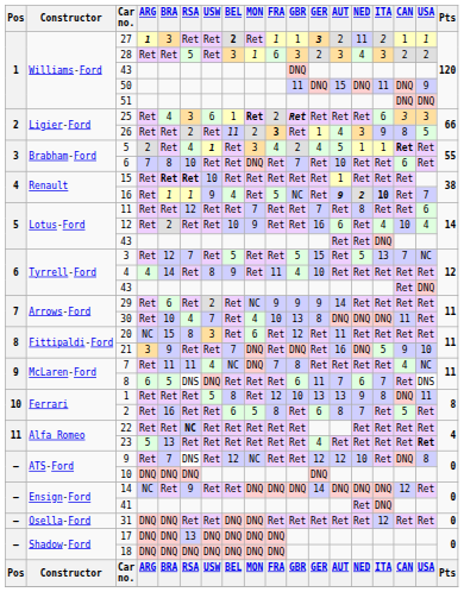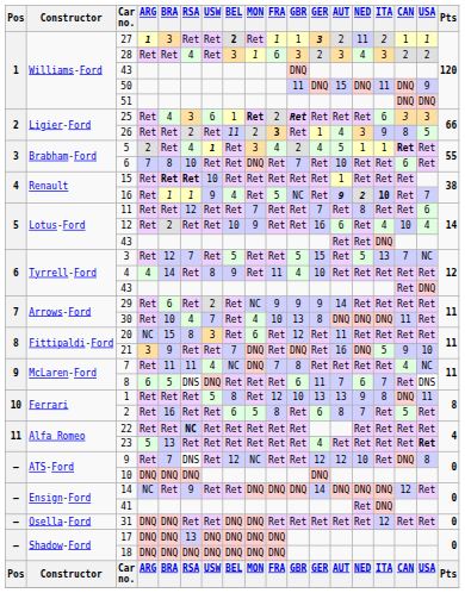 <table class="wikitable" style="font-size: 85%; text-align:center;">
 <tr valign="top">
 <th valign="middle">Pos</th>
 <th valign="middle">Constructor</th>
 <th valign="middle">Car<br>no.</th>
 <th><a href='#'>ARG</a><br> </th>
 <th><a href='#'>BRA</a><br> </th>
 <th><a href='#'>RSA</a><br> </th>
 <th><a href='#'>USW</a><br> </th>
 <th><a href='#'>BEL</a><br> </th>
 <th><a href='#'>MON</a><br> </th>
 <th><a href='#'>FRA</a><br> </th>
 <th><a href='#'>GBR</a><br> </th>
 <th><a href='#'>GER</a><br> </th>
 <th><a href='#'>AUT</a><br> </th>
 <th><a href='#'>NED</a><br> </th>
 <th><a href='#'>ITA</a><br> </th>
 <th><a href='#'>CAN</a><br> </th>
 <th><a href='#'>USA</a><br> </th>
 <th valign="middle">Pts</th>
 </tr>
 <tr>
 <th rowspan=5>1</th>
 <td rowspan=5 align="left"> <a href='#'>Williams</a>-<a href='#'>Ford</a></td>
 <td align="center">27</td>
 <td style="background:#ffffbf;"><strong><em>1</em></strong></td>
 <td style="background:#ffdf9f;">3</td>
 <td style="background:#efcfff;">Ret</td>
 <td style="background:#efcfff;">Ret</td>
 <td style="background:#dfdfdf;"><strong>2</strong></td>
 <td style="background:#efcfff;">Ret</td>
 <td style="background:#ffffbf;"><em>1</em></td>
 <td style="background:#ffffbf;">1</td>
 <td style="background:#ffdf9f;"><strong><em>3</em></strong></td>
 <td style="background:#dfdfdf;">2</td>
 <td style="background:#cfcfff;">11</td>
 <td style="background:#dfdfdf;"><em>2</em></td>
 <td style="background:#ffffbf;">1</td>
 <td style="background:#ffffbf;"><em>1</em></td>
 <td rowspan=5 align="right"><strong>120</strong></td>
 </tr>
 <tr>
 <td align="center">28</td>
 <td style="background:#efcfff;">Ret</td>
 <td style="background:#efcfff;">Ret</td>
-<td style="background:#dfffdf;">5</td>
+<td style="background:#dfffdf;">4</td>
 <td style="background:#efcfff;">Ret</td>
 <td style="background:#ffdf9f;">3</td>
 <td style="background:#ffffbf;"><em>1</em></td>
 <td style="background:#dfffdf;">6</td>
 <td style="background:#ffdf9f;">3</td>
 <td style="background:#dfdfdf;">2</td>
 <td style="background:#ffdf9f;">3</td>
 <td style="background:#dfffdf;">4</td>
 <td style="background:#ffdf9f;">3</td>
 <td style="background:#dfdfdf;">2</td>
 <td style="background:#dfdfdf;">2</td>
 </tr>
 <tr>
 <td align="center">43</td>
 <td></td>
 <td></td>
 <td></td>
 <td></td>
 <td></td>
 <td></td>
 <td></td>
 <td style="background:#ffcfcf;">DNQ</td>
 <td></td>
 <td></td>
 <td></td>
 <td></td>
 <td></td>
 <td></td>
 </tr>
 <tr>
 <td align="center">50</td>
 <td></td>
 <td></td>
 <td></td>
 <td></td>
 <td></td>
 <td></td>
 <td></td>
 <td style="background:#cfcfff;">11</td>
 <td style="background:#ffcfcf;">DNQ</td>
 <td style="background:#cfcfff;">15</td>
 <td style="background:#ffcfcf;">DNQ</td>
 <td style="background:#cfcfff;">11</td>
 <td style="background:#ffcfcf;">DNQ</td>
 <td style="background:#cfcfff;">9</td>
 </tr>
 <tr>
 <td align="center">51</td>
 <td></td>
 <td></td>
 <td></td>
 <td></td>
 <td></td>
 <td></td>
 <td></td>
 <td></td>
 <td></td>
 <td></td>
 <td></td>
 <td></td>
 <td style="background:#ffcfcf;">DNQ</td>
 <td style="background:#ffcfcf;">DNQ</td>
 </tr>
 <tr>
 <th rowspan=2>2</th>
 <td rowspan=2 align="left"> <a href='#'>Ligier</a>-<a href='#'>Ford</a></td>
 <td align="center">25</td>
 <td style="background:#efcfff;">Ret</td>
 <td style="background:#dfffdf;">4</td>
 <td style="background:#ffdf9f;">3</td>
 <td style="background:#dfffdf;">6</td>
 <td style="background:#ffffbf;">1</td>
 <td style="background:#efcfff;"><strong>Ret</strong></td>
 <td style="background:#dfdfdf;">2</td>
 <td style="background:#efcfff;"><strong><em>Ret</em></strong></td>
 <td style="background:#efcfff;">Ret</td>
 <td style="background:#efcfff;">Ret</td>
 <td style="background:#efcfff;">Ret</td>
 <td style="background:#dfffdf;">6</td>
 <td style="background:#ffdf9f;"><em>3</em></td>
 <td style="background:#ffdf9f;">3</td>
 <td rowspan=2 align="right"><strong>66</strong></td>
 </tr>
 <tr>
 <td align="center">26</td>
 <td style="background:#efcfff;">Ret</td>
 <td style="background:#efcfff;">Ret</td>
 <td style="background:#dfdfdf;">2</td>
 <td style="background:#efcfff;">Ret</td>
 <td style="background:#cfcfff;"><em>11</em></td>
 <td style="background:#dfdfdf;">2</td>
 <td style="background:#ffdf9f;"><strong>3</strong></td>
 <td style="background:#efcfff;">Ret</td>
 <td style="background:#ffffbf;">1</td>
 <td style="background:#dfffdf;">4</td>
 <td style="background:#ffdf9f;">3</td>
 <td style="background:#cfcfff;">9</td>
 <td style="background:#cfcfff;">8</td>
 <td style="background:#dfffdf;">5</td>
 </tr>
 <tr>
 <th rowspan=2>3</th>
 <td rowspan=2 align="left"> <a href='#'>Brabham</a>-<a href='#'>Ford</a></td>
 <td align="center">5</td>
 <td style="background:#dfdfdf;">2</td>
 <td style="background:#efcfff;">Ret</td>
 <td style="background:#dfffdf;">4</td>
 <td style="background:#ffffbf;"><strong><em>1</em></strong></td>
 <td style="background:#efcfff;">Ret</td>
 <td style="background:#ffdf9f;">3</td>
 <td style="background:#dfffdf;">4</td>
 <td style="background:#dfdfdf;">2</td>
 <td style="background:#dfffdf;">4</td>
 <td style="background:#dfffdf;">5</td>
 <td style="background:#ffffbf;">1</td>
 <td style="background:#ffffbf;">1</td>
 <td style="background:#efcfff;"><strong>Ret</strong></td>
 <td style="background:#efcfff;">Ret</td>
 <td rowspan=2 align="right"><strong>55</strong></td>
 </tr>
 <tr>
 <td align="center">6</td>
 <td style="background:#cfcfff;">7</td>
 <td style="background:#cfcfff;">8</td>
 <td style="background:#cfcfff;">10</td>
 <td style="background:#efcfff;">Ret</td>
 <td style="background:#efcfff;">Ret</td>
 <td style="background:#ffcfcf;">DNQ</td>
 <td style="background:#efcfff;">Ret</td>
 <td style="background:#cfcfff;">7</td>
 <td style="background:#efcfff;">Ret</td>
 <td style="background:#cfcfff;">10</td>
 <td style="background:#efcfff;">Ret</td>
 <td style="background:#efcfff;">Ret</td>
 <td style="background:#dfffdf;">6</td>
 <td style="background:#efcfff;">Ret</td>
 </tr>
 <tr>
 <th rowspan=2>4</th>
 <td rowspan=2 align="left"> <a href='#'>Renault</a></td>
 <td align="center">15</td>
 <td style="background:#efcfff;">Ret</td>
 <td style="background:#efcfff;"><strong>Ret</strong></td>
 <td style="background:#efcfff;"><strong>Ret</strong></td>
 <td style="background:#cfcfff;">10</td>
 <td style="background:#efcfff;">Ret</td>
 <td style="background:#efcfff;">Ret</td>
 <td style="background:#efcfff;">Ret</td>
 <td style="background:#efcfff;">Ret</td>
 <td style="background:#efcfff;">Ret</td>
 <td style="background:#ffffbf;">1</td>
 <td style="background:#efcfff;">Ret</td>
 <td style="background:#efcfff;">Ret</td>
 <td style="background:#efcfff;">Ret</td>
 <td></td>
 <td rowspan=2 align="right"><strong>38</strong></td>
 </tr>
 <tr>
 <td align="center">16</td>
 <td style="background:#efcfff;">Ret</td>
 <td style="background:#ffffbf;"><em>1</em></td>
 <td style="background:#ffffbf;"><em>1</em></td>
 <td style="background:#cfcfff;">9</td>
 <td style="background:#dfffdf;">4</td>
 <td style="background:#efcfff;">Ret</td>
 <td style="background:#dfffdf;">5</td>
 <td style="background:#cfcfff;">NC</td>
 <td style="background:#efcfff;">Ret</td>
 <td style="background:#cfcfff;"><strong><em>9</em></strong></td>
 <td style="background:#dfdfdf;"><strong><em>2</em></strong></td>
 <td style="background:#cfcfff;"><strong>10</strong></td>
 <td style="background:#efcfff;">Ret</td>
 <td style="background:#cfcfff;">7</td>
 </tr>
 <tr>
 <th rowspan=3>5</th>
 <td rowspan=3 align="left"> <a href='#'>Lotus</a>-<a href='#'>Ford</a></td>
 <td align="center">11</td>
 <td style="background:#efcfff;">Ret</td>
 <td style="background:#efcfff;">Ret</td>
 <td style="background:#cfcfff;">12</td>
 <td style="background:#efcfff;">Ret</td>
 <td style="background:#efcfff;">Ret</td>
 <td style="background:#cfcfff;">7</td>
 <td style="background:#efcfff;">Ret</td>
 <td style="background:#efcfff;">Ret</td>
 <td style="background:#cfcfff;">7</td>
 <td style="background:#efcfff;">Ret</td>
 <td style="background:#cfcfff;">8</td>
 <td style="background:#efcfff;">Ret</td>
 <td style="background:#efcfff;">Ret</td>
 <td style="background:#dfffdf;">6</td>
 <td rowspan=3 align="right"><strong>14</strong></td>
 </tr>
 <tr>
 <td align="center">12</td>
 <td style="background:#efcfff;">Ret</td>
 <td style="background:#dfdfdf;">2</td>
 <td style="background:#efcfff;">Ret</td>
 <td style="background:#efcfff;">Ret</td>
 <td style="background:#cfcfff;">10</td>
 <td style="background:#cfcfff;">9</td>
 <td style="background:#efcfff;">Ret</td>
 <td style="background:#efcfff;">Ret</td>
 <td style="background:#cfcfff;">16</td>
 <td style="background:#dfffdf;">6</td>
 <td style="background:#efcfff;">Ret</td>
 <td style="background:#dfffdf;">4</td>
 <td style="background:#cfcfff;">10</td>
 <td style="background:#dfffdf;">4</td>
 </tr>
 <tr>
 <td align="center">43</td>
 <td></td>
 <td></td>
 <td></td>
 <td></td>
 <td></td>
 <td></td>
 <td></td>
 <td></td>
 <td></td>
 <td style="background:#efcfff;">Ret</td>
 <td style="background:#efcfff;">Ret</td>
 <td style="background:#ffcfcf;">DNQ</td>
 <td></td>
 <td></td>
 </tr>
 <tr>
 <th rowspan=3>6</th>
 <td rowspan=3 align="left"> <a href='#'>Tyrrell</a>-<a href='#'>Ford</a></td>
 <td align="center">3</td>
 <td style="background:#efcfff;">Ret</td>
 <td style="background:#cfcfff;">12</td>
 <td style="background:#cfcfff;">7</td>
 <td style="background:#efcfff;">Ret</td>
 <td style="background:#dfffdf;">5</td>
 <td style="background:#efcfff;">Ret</td>
 <td style="background:#efcfff;">Ret</td>
 <td style="background:#dfffdf;">5</td>
 <td style="background:#cfcfff;">15</td>
 <td style="background:#efcfff;">Ret</td>
 <td style="background:#dfffdf;">5</td>
 <td style="background:#cfcfff;">13</td>
 <td style="background:#cfcfff;">7</td>
 <td style="background:#cfcfff;">NC</td>
 <td rowspan=3 align="right"><strong>12</strong></td>
 </tr>
 <tr>
 <td align="center">4</td>
 <td style="background:#dfffdf;">4</td>
 <td style="background:#cfcfff;">14</td>
 <td style="background:#efcfff;">Ret</td>
 <td style="background:#cfcfff;">8</td>
 <td style="background:#cfcfff;">9</td>
 <td style="background:#efcfff;">Ret</td>
 <td style="background:#cfcfff;">11</td>
 <td style="background:#dfffdf;">4</td>
 <td style="background:#cfcfff;">10</td>
 <td style="background:#efcfff;">Ret</td>
 <td style="background:#efcfff;">Ret</td>
 <td style="background:#efcfff;">Ret</td>
 <td style="background:#efcfff;">Ret</td>
 <td style="background:#efcfff;">Ret</td>
 </tr>
 <tr>
 <td align="center">43</td>
 <td></td>
 <td></td>
 <td></td>
 <td></td>
 <td></td>
 <td></td>
 <td></td>
 <td></td>
 <td></td>
 <td></td>
 <td></td>
 <td></td>
 <td style="background:#efcfff;">Ret</td>
 <td style="background:#ffcfcf;">DNQ</td>
 </tr>
 <tr>
 <th rowspan=2>7</th>
 <td rowspan=2 align="left"> <a href='#'>Arrows</a>-<a href='#'>Ford</a></td>
 <td align="center">29</td>
 <td style="background:#efcfff;">Ret</td>
 <td style="background:#dfffdf;">6</td>
 <td style="background:#efcfff;">Ret</td>
 <td style="background:#dfdfdf;">2</td>
 <td style="background:#efcfff;">Ret</td>
 <td style="background:#cfcfff;">NC</td>
 <td style="background:#cfcfff;">9</td>
 <td style="background:#cfcfff;">9</td>
 <td style="background:#cfcfff;">9</td>
 <td style="background:#cfcfff;">14</td>
 <td style="background:#efcfff;">Ret</td>
 <td style="background:#efcfff;">Ret</td>
 <td style="background:#efcfff;">Ret</td>
 <td style="background:#efcfff;">Ret</td>
 <td rowspan=2 align="right"><strong>11</strong></td>
 </tr>
 <tr>
 <td align="center">30</td>
 <td style="background:#efcfff;">Ret</td>
 <td style="background:#cfcfff;">10</td>
 <td style="background:#dfffdf;">4</td>
 <td style="background:#cfcfff;">7</td>
 <td style="background:#efcfff;">Ret</td>
 <td style="background:#dfffdf;">4</td>
 <td style="background:#cfcfff;">10</td>
 <td style="background:#cfcfff;">13</td>
 <td style="background:#cfcfff;">8</td>
 <td style="background:#ffcfcf;">DNQ</td>
 <td style="background:#ffcfcf;">DNQ</td>
 <td style="background:#ffcfcf;">DNQ</td>
 <td style="background:#cfcfff;">11</td>
 <td style="background:#efcfff;">Ret</td>
 </tr>
 <tr>
 <th rowspan=2>8</th>
 <td rowspan=2 align="left"> <a href='#'>Fittipaldi</a>-<a href='#'>Ford</a></td>
 <td align="center">20</td>
 <td style="background:#cfcfff;">NC</td>
 <td style="background:#cfcfff;">15</td>
 <td style="background:#cfcfff;">8</td>
 <td style="background:#ffdf9f;">3</td>
 <td style="background:#efcfff;">Ret</td>
 <td style="background:#dfffdf;">6</td>
 <td style="background:#efcfff;">Ret</td>
 <td style="background:#cfcfff;">12</td>
 <td style="background:#efcfff;">Ret</td>
 <td style="background:#cfcfff;">11</td>
 <td style="background:#efcfff;">Ret</td>
 <td style="background:#efcfff;">Ret</td>
 <td style="background:#efcfff;">Ret</td>
 <td style="background:#efcfff;">Ret</td>
 <td rowspan=2 align="right"><strong>11</strong></td>
 </tr>
 <tr>
 <td align="center">21</td>
 <td style="background:#ffdf9f;">3</td>
 <td style="background:#cfcfff;">9</td>
 <td style="background:#efcfff;">Ret</td>
 <td style="background:#efcfff;">Ret</td>
 <td style="background:#cfcfff;">7</td>
 <td style="background:#ffcfcf;">DNQ</td>
 <td style="background:#efcfff;">Ret</td>
 <td style="background:#ffcfcf;">DNQ</td>
 <td style="background:#efcfff;">Ret</td>
 <td style="background:#cfcfff;">16</td>
 <td style="background:#ffcfcf;">DNQ</td>
 <td style="background:#dfffdf;">5</td>
 <td style="background:#cfcfff;">9</td>
 <td style="background:#cfcfff;">10</td>
 </tr>
 <tr>
 <th rowspan=2>9</th>
 <td rowspan=2 align="left"> <a href='#'>McLaren</a>-<a href='#'>Ford</a></td>
 <td align="center">7</td>
 <td style="background:#efcfff;">Ret</td>
 <td style="background:#cfcfff;">11</td>
 <td style="background:#cfcfff;">11</td>
 <td style="background:#dfffdf;">4</td>
 <td style="background:#cfcfff;">NC</td>
 <td style="background:#ffcfcf;">DNQ</td>
 <td style="background:#cfcfff;">7</td>
 <td style="background:#cfcfff;">8</td>
 <td style="background:#efcfff;">Ret</td>
 <td style="background:#efcfff;">Ret</td>
 <td style="background:#efcfff;">Ret</td>
 <td style="background:#efcfff;">Ret</td>
 <td style="background:#dfffdf;">4</td>
 <td style="background:#cfcfff;">NC</td>
 <td rowspan=2 align="right"><strong>11</strong></td>
 </tr>
 <tr>
 <td align="center">8</td>
 <td style="background:#dfffdf;">6</td>
 <td style="background:#dfffdf;">5</td>
 <td style="background:#ffffff;">DNS</td>
 <td style="background:#ffcfcf;">DNQ</td>
 <td style="background:#efcfff;">Ret</td>
 <td style="background:#efcfff;">Ret</td>
 <td style="background:#efcfff;">Ret</td>
 <td style="background:#dfffdf;">6</td>
 <td style="background:#cfcfff;">11</td>
 <td style="background:#cfcfff;">7</td>
 <td style="background:#dfffdf;">6</td>
 <td style="background:#cfcfff;">7</td>
 <td style="background:#efcfff;">Ret</td>
 <td style="background:#ffffff;">DNS</td>
 </tr>
 <tr>
 <th rowspan=2>10</th>
 <td rowspan=2 align="left"> <a href='#'>Ferrari</a></td>
 <td align="center">1</td>
 <td style="background:#efcfff;">Ret</td>
 <td style="background:#efcfff;">Ret</td>
 <td style="background:#efcfff;">Ret</td>
 <td style="background:#dfffdf;">5</td>
 <td style="background:#cfcfff;">8</td>
 <td style="background:#efcfff;">Ret</td>
 <td style="background:#cfcfff;">12</td>
 <td style="background:#cfcfff;">10</td>
 <td style="background:#cfcfff;">13</td>
 <td style="background:#cfcfff;">13</td>
 <td style="background:#cfcfff;">9</td>
 <td style="background:#cfcfff;">8</td>
 <td style="background:#ffcfcf;">DNQ</td>
 <td style="background:#cfcfff;">11</td>
 <td rowspan=2 align="right"><strong>8</strong></td>
 </tr>
 <tr>
 <td align="center">2</td>
 <td style="background:#efcfff;">Ret</td>
 <td style="background:#cfcfff;">16</td>
 <td style="background:#efcfff;">Ret</td>
 <td style="background:#efcfff;">Ret</td>
 <td style="background:#dfffdf;">6</td>
 <td style="background:#dfffdf;">5</td>
 <td style="background:#cfcfff;">8</td>
 <td style="background:#efcfff;">Ret</td>
 <td style="background:#dfffdf;">6</td>
 <td style="background:#cfcfff;">8</td>
 <td style="background:#cfcfff;">7</td>
 <td style="background:#efcfff;">Ret</td>
 <td style="background:#dfffdf;">5</td>
 <td style="background:#efcfff;">Ret</td>
 </tr>
 <tr>
 <th rowspan=2>11</th>
 <td rowspan=2 align="left"> <a href='#'>Alfa Romeo</a></td>
 <td align="center">22</td>
 <td style="background:#efcfff;">Ret</td>
 <td style="background:#efcfff;">Ret</td>
 <td style="background:#cfcfff;"><strong>NC</strong></td>
 <td style="background:#efcfff;">Ret</td>
 <td style="background:#efcfff;">Ret</td>
 <td style="background:#efcfff;">Ret</td>
 <td style="background:#efcfff;">Ret</td>
 <td style="background:#efcfff;">Ret</td>
 <td></td>
 <td></td>
 <td style="background:#efcfff;">Ret</td>
 <td style="background:#efcfff;">Ret</td>
 <td style="background:#efcfff;">Ret</td>
 <td style="background:#efcfff;">Ret</td>
 <td rowspan=2 align="right"><strong>4</strong></td>
 </tr>
 <tr>
 <td align="center">23</td>
 <td style="background:#dfffdf;">5</td>
 <td style="background:#cfcfff;">13</td>
 <td style="background:#efcfff;">Ret</td>
 <td style="background:#efcfff;">Ret</td>
 <td style="background:#efcfff;">Ret</td>
 <td style="background:#efcfff;">Ret</td>
 <td style="background:#efcfff;">Ret</td>
 <td style="background:#efcfff;">Ret</td>
 <td style="background:#dfffdf;">4</td>
 <td style="background:#efcfff;">Ret</td>
 <td style="background:#efcfff;">Ret</td>
 <td style="background:#efcfff;">Ret</td>
 <td style="background:#efcfff;">Ret</td>
 <td style="background:#efcfff;"><strong>Ret</strong></td>
 </tr>
 <tr>
 <th rowspan=2>—</th>
 <td rowspan=2 align="left"> <a href='#'>ATS</a>-<a href='#'>Ford</a></td>
 <td align="center">9</td>
 <td style="background:#efcfff;">Ret</td>
 <td style="background:#cfcfff;">7</td>
 <td style="background:#ffffff;">DNS</td>
 <td style="background:#efcfff;">Ret</td>
 <td style="background:#cfcfff;">12</td>
 <td style="background:#cfcfff;">NC</td>
 <td style="background:#efcfff;">Ret</td>
 <td style="background:#efcfff;">Ret</td>
 <td style="background:#cfcfff;">12</td>
 <td style="background:#cfcfff;">12</td>
 <td style="background:#cfcfff;">10</td>
 <td style="background:#efcfff;">Ret</td>
 <td style="background:#ffcfcf;">DNQ</td>
 <td style="background:#cfcfff;">8</td>
 <td rowspan=2 align="right"><strong>0</strong></td>
 </tr>
 <tr>
 <td align="center">10</td>
 <td style="background:#ffcfcf;">DNQ</td>
 <td style="background:#ffcfcf;">DNQ</td>
 <td style="background:#ffcfcf;">DNQ</td>
 <td></td>
 <td></td>
 <td></td>
 <td></td>
 <td></td>
 <td style="background:#ffcfcf;">DNQ</td>
 <td></td>
 <td></td>
 <td></td>
 <td></td>
 <td></td>
 </tr>
 <tr>
 <th rowspan=2>—</th>
 <td rowspan=2 align="left"> <a href='#'>Ensign</a>-<a href='#'>Ford</a></td>
 <td align="center">14</td>
 <td style="background:#cfcfff;">NC</td>
 <td style="background:#efcfff;">Ret</td>
 <td style="background:#cfcfff;">9</td>
 <td style="background:#efcfff;">Ret</td>
 <td style="background:#efcfff;">Ret</td>
 <td style="background:#ffcfcf;">DNQ</td>
 <td style="background:#ffcfcf;">DNQ</td>
 <td style="background:#ffcfcf;">DNQ</td>
 <td style="background:#cfcfff;">14</td>
 <td style="background:#ffcfcf;">DNQ</td>
 <td style="background:#ffcfcf;">DNQ</td>
 <td style="background:#ffcfcf;">DNQ</td>
 <td style="background:#cfcfff;">12</td>
 <td style="background:#efcfff;">Ret</td>
 <td rowspan=2 align="right"><strong>0</strong></td>
 </tr>
 <tr>
 <td align="center">41</td>
 <td></td>
 <td></td>
 <td></td>
 <td></td>
 <td></td>
 <td></td>
 <td></td>
 <td></td>
 <td></td>
 <td></td>
 <td style="background:#efcfff;">Ret</td>
 <td style="background:#ffcfcf;">DNQ</td>
 <td></td>
 <td></td>
 </tr>
 <tr>
 <th>—</th>
 <td align="left"> <a href='#'>Osella</a>-<a href='#'>Ford</a></td>
 <td align="center">31</td>
 <td style="background:#ffcfcf;">DNQ</td>
 <td style="background:#ffcfcf;">DNQ</td>
 <td style="background:#efcfff;">Ret</td>
 <td style="background:#efcfff;">Ret</td>
 <td style="background:#ffcfcf;">DNQ</td>
 <td style="background:#ffcfcf;">DNQ</td>
 <td style="background:#efcfff;">Ret</td>
 <td style="background:#efcfff;">Ret</td>
 <td style="background:#efcfff;">Ret</td>
 <td style="background:#efcfff;">Ret</td>
 <td style="background:#efcfff;">Ret</td>
 <td style="background:#cfcfff;">12</td>
 <td style="background:#efcfff;">Ret</td>
 <td style="background:#efcfff;">Ret</td>
 <td align="right"><strong>0</strong></td>
 </tr>
 <tr>
 <th rowspan=2>—</th>
 <td rowspan=2 align="left"> <a href='#'>Shadow</a>-<a href='#'>Ford</a></td>
 <td align="center">17</td>
 <td style="background:#ffcfcf;">DNQ</td>
 <td style="background:#ffcfcf;">DNQ</td>
 <td style="background:#cfcfff;">13</td>
 <td style="background:#ffcfcf;">DNQ</td>
 <td style="background:#ffcfcf;">DNQ</td>
 <td style="background:#ffcfcf;">DNQ</td>
 <td style="background:#ffcfcf;">DNQ</td>
 <td></td>
 <td></td>
 <td></td>
 <td></td>
 <td></td>
 <td></td>
 <td></td>
 <td rowspan=2 align="right"><strong>0</strong></td>
 </tr>
 <tr>
 <td align="center">18</td>
 <td style="background:#ffcfcf;">DNQ</td>
 <td style="background:#ffcfcf;">DNQ</td>
 <td style="background:#ffcfcf;">DNQ</td>
 <td style="background:#ffcfcf;">DNQ</td>
 <td style="background:#ffcfcf;">DNQ</td>
 <td style="background:#ffcfcf;">DNQ</td>
 <td style="background:#ffcfcf;">DNQ</td>
 <td></td>
 <td></td>
 <td></td>
 <td></td>
 <td></td>
 <td></td>
 <td></td>
 </tr>
 <tr valign="top">
 <th valign="middle">Pos</th>
 <th valign="middle">Constructor</th>
 <th valign="middle">Car<br>no.</th>
 <th><a href='#'>ARG</a><br> </th>
 <th><a href='#'>BRA</a><br> </th>
 <th><a href='#'>RSA</a><br> </th>
 <th><a href='#'>USW</a><br> </th>
 <th><a href='#'>BEL</a><br> </th>
 <th><a href='#'>MON</a><br> </th>
 <th><a href='#'>FRA</a><br> </th>
 <th><a href='#'>GBR</a><br> </th>
 <th><a href='#'>GER</a><br> </th>
 <th><a href='#'>AUT</a><br> </th>
 <th><a href='#'>NED</a><br> </th>
 <th><a href='#'>ITA</a><br> </th>
 <th><a href='#'>CAN</a><br> </th>
 <th><a href='#'>USA</a><br> </th>
 <th valign="middle">Pts</th>
 </tr>
 <tr>
 </tr>
 </table>
